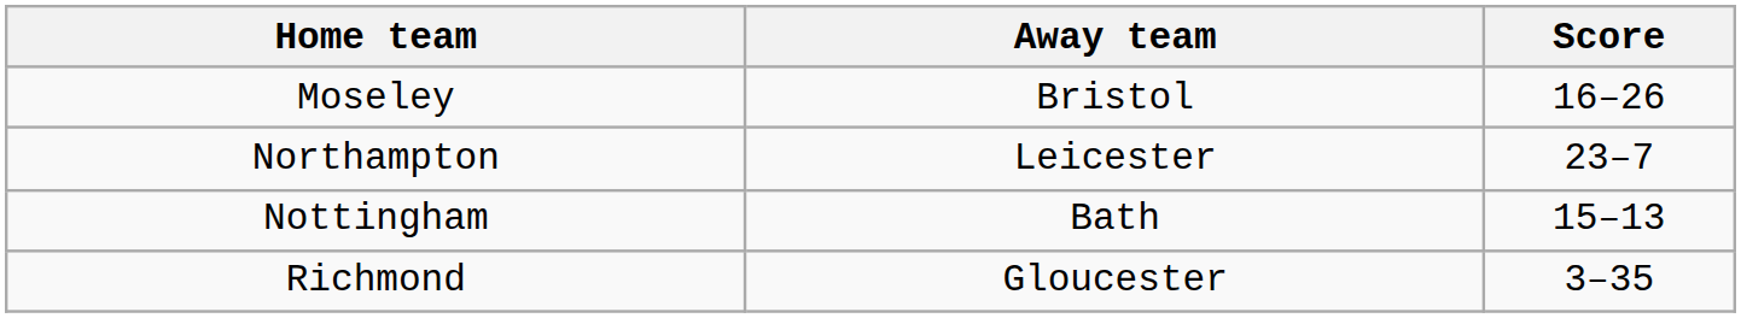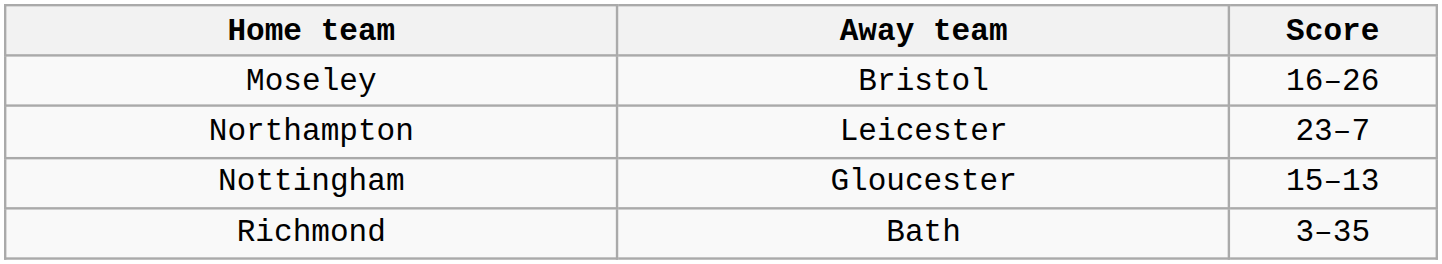 <table class="wikitable" style="text-align: center">
 <tr>
 <th width=250>Home team</th>
 <th width=250>Away team</th>
 <th width=80>Score</th>
 </tr>
 <tr>
 <td>Moseley</td>
 <td>Bristol</td>
 <td>16–26</td>
 </tr>
 <tr>
 <td>Northampton</td>
 <td>Leicester</td>
 <td>23–7</td>
 </tr>
 <tr>
 <td>Nottingham</td>
-<td>Bath</td>
+<td>Gloucester</td>
 <td>15–13</td>
 </tr>
 <tr>
 <td>Richmond</td>
-<td>Gloucester</td>
+<td>Bath</td>
 <td>3–35</td>
 </tr>
 </table>
